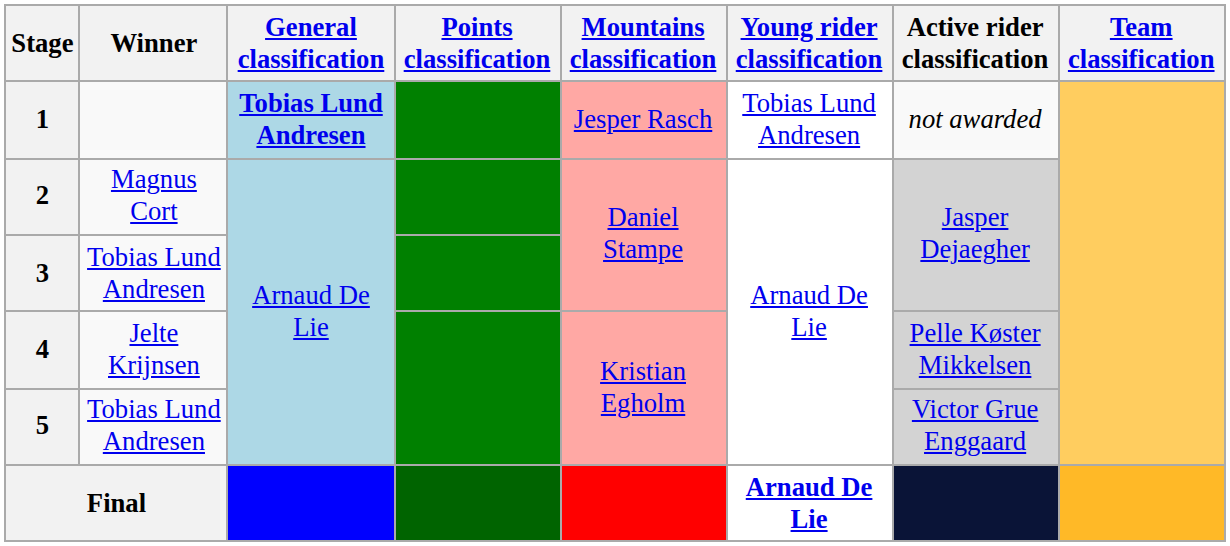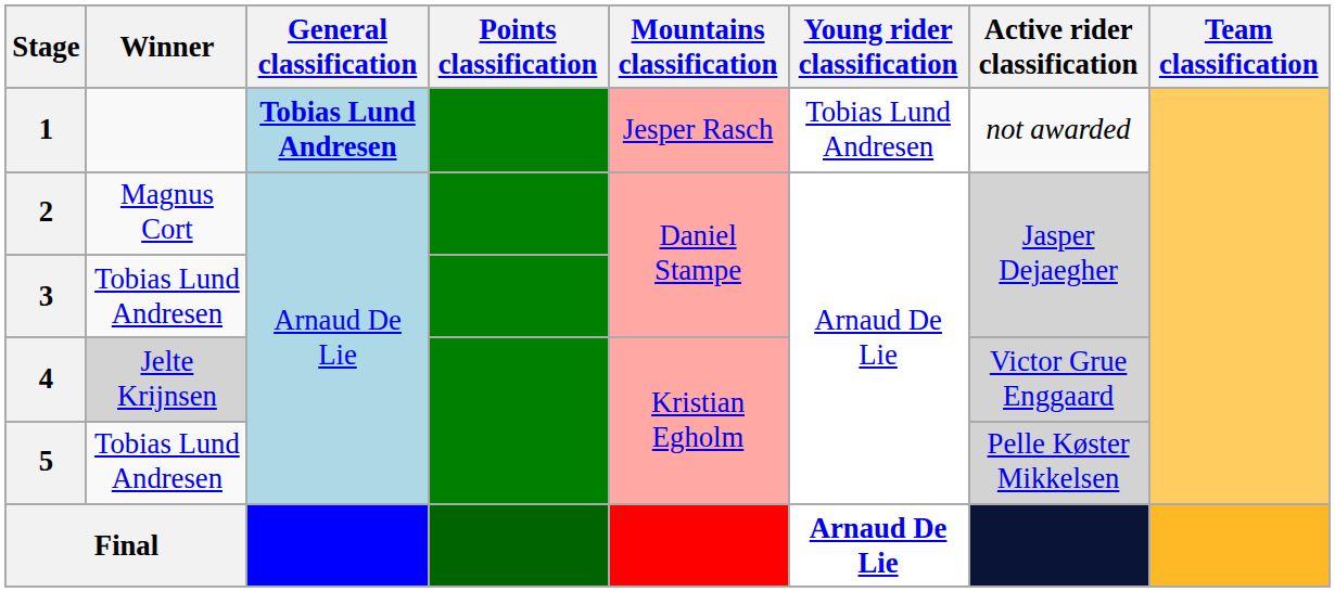 <table class="wikitable" style="text-align: center; font-size:smaller;">
 <tr>
 <th style="width:2%;">Stage</th>
 <th style="width:14%;">Winner</th>
 <th style="width:14%;"><a href='#'>General classification</a><br></th>
 <th style="width:14%;"><a href='#'>Points classification</a><br></th>
 <th style="width:14%;"><a href='#'>Mountains classification</a><br></th>
 <th style="width:14%;"><a href='#'>Young rider classification</a><br></th>
 <th style="width:14%;">Active rider classification<br></th>
 <th style="width:14%;"><a href='#'>Team classification</a></th>
 </tr>
 <tr>
 <th>1</th>
 <td></td>
 <td style="background:lightblue;"><strong><a href='#'>Tobias Lund Andresen</a></strong></td>
 <td style="background:#008000;"></td>
 <td style="background:#ffa8a4;"><a href='#'>Jesper Rasch</a></td>
 <td style="background:white;"><a href='#'>Tobias Lund Andresen</a></td>
 <td><em>not awarded</em></td>
 <td style="background:#FFCD5F;" rowspan="5"></td>
 </tr>
 <tr>
 <th>2</th>
 <td><a href='#'>Magnus Cort</a></td>
 <td style="background:lightblue;" rowspan="4"><a href='#'>Arnaud De Lie</a></td>
 <td style="background:#008000;"></td>
 <td style="background:#ffa8a4;" rowspan="2"><a href='#'>Daniel Stampe</a></td>
 <td style="background:white;" rowspan="4"><a href='#'>Arnaud De Lie</a></td>
 <td style="background:lightgrey;" rowspan="2"><a href='#'>Jasper Dejaegher</a></td>
 </tr>
 <tr>
 <th>3</th>
 <td><a href='#'>Tobias Lund Andresen</a></td>
 <td style="background:#008000;"></td>
 </tr>
 <tr>
 <th>4</th>
-<td><a href='#'>Jelte Krijnsen</a></td>
+<td style="background: lightgrey;"><a href='#'>Jelte Krijnsen</a></td>
 <td style="background:#008000;" rowspan="2"></td>
 <td style="background:#ffa8a4;" rowspan="2"><a href='#'>Kristian Egholm</a></td>
-<td style="background:lightgrey;"><a href='#'>Pelle Køster Mikkelsen</a></td>
+<td style="background:lightgrey;"><a href='#'>Victor Grue Enggaard</a></td>
 </tr>
 <tr>
 <th>5</th>
 <td><a href='#'>Tobias Lund Andresen</a></td>
-<td style="background:lightgrey;"><a href='#'>Victor Grue Enggaard</a></td>
+<td style="background:lightgrey;"><a href='#'>Pelle Køster Mikkelsen</a></td>
 </tr>
 <tr>
 <th colspan="2">Final</th>
 <th style="background:blue;"></th>
 <th style="background:#006400;"></th>
 <th style="background:red;"></th>
 <th style="background:white;"><a href='#'>Arnaud De Lie</a></th>
 <th style="background:#0a1437;"></th>
 <th style="background:#FFB927;"></th>
 </tr>
 </table>
